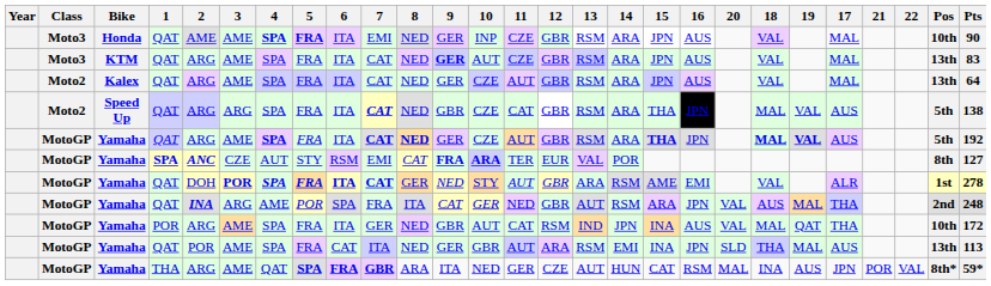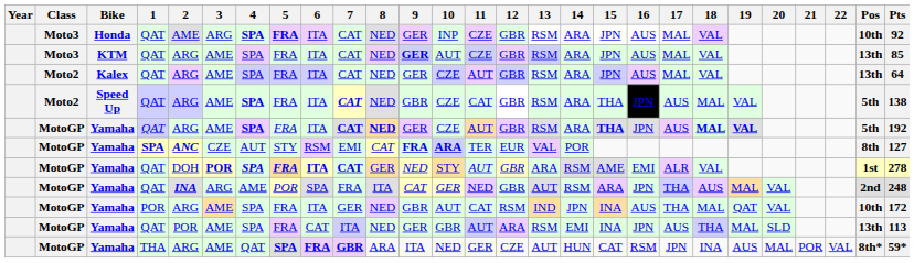 <table class="wikitable" style="text-align:center;">
 <tr>
 <th>Year</th>
 <th>Class</th>
 <th>Bike</th>
 <th>1</th>
 <th>2</th>
 <th>3</th>
 <th>4</th>
 <th>5</th>
 <th>6</th>
 <th>7</th>
 <th>8</th>
 <th>9</th>
 <th>10</th>
 <th>11</th>
 <th>12</th>
 <th>13</th>
 <th>14</th>
 <th>15</th>
 <th>16</th>
-<th>20</th>
+<th>17</th>
 <th>18</th>
 <th>19</th>
-<th>17</th>
+<th>20</th>
 <th>21</th>
 <th>22</th>
 <th>Pos</th>
 <th>Pts</th>
 </tr>
 <tr>
 <th></th>
 <th>Moto3</th>
 <th><a href='#'>Honda</a></th>
 <td style="background:#DFFFDF;"><a href='#'>QAT</a><br></td>
 <td style="background:#DFDFDF;"><a href='#'>AME</a><br></td>
-<td style="background:#DFFFDF;"><a href='#'>AME</a><br></td>
+<td style="background:#DFFFDF;"><a href='#'>ARG</a><br></td>
 <td style="background:#DFFFDF;"><strong><a href='#'>SPA</a></strong><br></td>
 <td style="background:#EFCFFF;"><strong><a href='#'>FRA</a></strong><br></td>
 <td style="background:#EFCFFF;"><a href='#'>ITA</a><br></td>
-<td style="background:#dfffdf;"><a href='#'>EMI</a><br></td>
+<td style="background:#DFFFDF;"><a href='#'>CAT</a><br></td>
 <td style="background:#DFDFDF;"><a href='#'>NED</a><br></td>
 <td style="background:#EFCFFF;"><a href='#'>GER</a><br></td>
 <td style="background:#DFFFDF;"><a href='#'>INP</a><br></td>
 <td style="background:#EFCFFF;"><a href='#'>CZE</a><br></td>
 <td style="background:#DFFFDF;"><a href='#'>GBR</a><br></td>
 <td style="background:#FFFFFF;"><a href='#'>RSM</a><br></td>
 <td><a href='#'>ARA</a></td>
 <td style="background:#FFFFFF;"><a href='#'>JPN</a><br></td>
 <td style="background:#FFFFFF;"><a href='#'>AUS</a><br></td>
-<td></td>
+<td><a href='#'>MAL</a></td>
 <td style="background:#EFCFFF;"><a href='#'>VAL</a><br></td>
 <td></td>
-<td><a href='#'>MAL</a></td>
+<td></td>
 <td></td>
 <td></td>
 <th>10th</th>
-<th>90</th>
+<th>92</th>
 </tr>
 <tr>
 <th></th>
 <th>Moto3</th>
 <th><a href='#'>KTM</a></th>
 <td style="background:#DFFFDF;"><a href='#'>QAT</a><br></td>
 <td style="background:#DFFFDF;"><a href='#'>ARG</a><br></td>
 <td style="background:#DFFFDF;"><a href='#'>AME</a><br></td>
 <td style="background:#EFCFFF;"><a href='#'>SPA</a><br></td>
 <td style="background:#DFFFDF;"><a href='#'>FRA</a><br></td>
 <td style="background:#DFFFDF;"><a href='#'>ITA</a><br></td>
 <td style="background:#DFFFDF;"><a href='#'>CAT</a><br></td>
 <td style="background:#EFCFFF;"><a href='#'>NED</a><br></td>
 <td style="background:#CFCFFF;"><strong><a href='#'>GER</a><br></strong></td>
 <td style="background:#DFFFDF;"><a href='#'>AUT</a><br></td>
 <td style="background:#CFCFFF;"><a href='#'>CZE</a><br></td>
 <td style="background:#EFCFFF;"><a href='#'>GBR</a><br></td>
 <td style="background:#CFCFFF;"><a href='#'>RSM</a><br></td>
 <td style="background:#DFFFDF;"><a href='#'>ARA</a><br></td>
 <td style="background:#DFFFDF;"><a href='#'>JPN</a><br></td>
 <td style="background:#DFFFDF;"><a href='#'>AUS</a><br></td>
-<td></td>
+<td style="background:#DFFFDF;"><a href='#'>MAL</a><br></td>
 <td style="background:#DFFFDF;"><a href='#'>VAL</a><br></td>
 <td></td>
-<td style="background:#DFFFDF;"><a href='#'>MAL</a><br></td>
+<td></td>
 <td></td>
 <td></td>
 <th>13th</th>
-<th>83</th>
+<th>85</th>
 </tr>
 <tr>
 <th></th>
 <th>Moto2</th>
 <th><a href='#'>Kalex</a></th>
 <td style="background:#dfffdf;"><a href='#'>QAT</a><br></td>
 <td style="background:#efcfff;"><a href='#'>ARG</a><br></td>
 <td style="background:#dfffdf;"><a href='#'>AME</a><br></td>
 <td style="background:#cfcfff;"><a href='#'>SPA</a><br></td>
 <td style="background:#cfcfff;"><a href='#'>FRA</a><br></td>
 <td style="background:#cfcfff;"><a href='#'>ITA</a><br></td>
 <td style="background:#dfffdf;"><a href='#'>CAT</a><br></td>
 <td style="background:#dfffdf;"><a href='#'>NED</a><br></td>
 <td style="background:#dfffdf;"><a href='#'>GER</a><br></td>
 <td style="background:#cfcfff;"><a href='#'>CZE</a><br></td>
 <td style="background:#efcfff;"><a href='#'>AUT</a><br></td>
 <td style="background:#cfcfff;"><a href='#'>GBR</a><br></td>
 <td style="background:#dfffdf;"><a href='#'>RSM</a><br></td>
 <td style="background:#dfffdf;"><a href='#'>ARA</a><br></td>
 <td style="background:#cfcfff;"><a href='#'>JPN</a><br></td>
 <td style="background:#efcfff;"><a href='#'>AUS</a><br></td>
-<td></td>
+<td style="background:#dfffdf;"><a href='#'>MAL</a><br></td>
 <td style="background:#dfffdf;"><a href='#'>VAL</a><br></td>
 <td></td>
-<td style="background:#dfffdf;"><a href='#'>MAL</a><br></td>
+<td></td>
 <td></td>
 <td></td>
 <th>13th</th>
 <th>64</th>
 </tr>
 <tr>
 <th></th>
 <th>Moto2</th>
 <th><a href='#'>Speed Up</a></th>
 <td style="background:#CFCFFF;"><a href='#'>QAT</a><br></td>
 <td style="background:#CFCFFF;"><a href='#'>ARG</a><br></td>
-<td style="background:#DFFFDF;"><a href='#'>ARG</a><br></td>
-<td style="background:#DFFFDF;"><a href='#'>SPA</a><br></td>
+<td style="background:#DFFFDF;"><a href='#'>AME</a><br></td>
+<td style="background:#DFFFDF;"><strong><a href='#'>SPA</a><br></strong></td>
 <td style="background:#DFFFDF;"><a href='#'>FRA</a><br></td>
 <td style="background:#DFFFDF;"><a href='#'>ITA</a><br></td>
 <td style="background:#FFFFBF;"><strong><em><a href='#'>CAT</a></em></strong><br></td>
 <td style="background:#DFDFDF;"><a href='#'>NED</a><br></td>
 <td style="background:#dfffdf;"><a href='#'>GBR</a><br></td>
 <td style="background:#DFFFDF;"><a href='#'>CZE</a><br></td>
 <td style="background:#dfffdf;"><a href='#'>CAT</a><br></td>
 <td style="background:#FFFFFF;"><a href='#'>GBR</a><br></td>
 <td style="background:#DFFFDF;"><a href='#'>RSM</a><br></td>
 <td style="background:#DFFFDF;"><a href='#'>ARA</a><br></td>
 <td style="background:#DFFFDF;"><a href='#'>THA</a><br></td>
 <td style="background:#000000; color:#FFFFFF;"><a href='#'><span>JPN</span></a><br></td>
-<td></td>
+<td style="background:#DFFFDF;"><a href='#'>AUS</a><br></td>
 <td style="background:#DFFFDF;"><a href='#'>MAL</a><br></td>
 <td style="background:#DFFFDF;"><a href='#'>VAL</a><br></td>
-<td style="background:#DFFFDF;"><a href='#'>AUS</a><br></td>
+<td></td>
 <td></td>
 <td></td>
 <th>5th</th>
 <th>138</th>
 </tr>
 <tr>
 <th></th>
 <th>MotoGP</th>
 <th><a href='#'>Yamaha</a></th>
 <td style="background:#cfcfff;"><em><a href='#'>QAT</a></em><br></td>
 <td style="background:#dfffdf;"><a href='#'>ARG</a><br></td>
 <td style="background:#dfffdf;"><a href='#'>AME</a><br></td>
 <td style="background:#efcfff;"><strong><a href='#'>SPA</a></strong><br></td>
 <td style="background:#dfffdf;"><em><a href='#'>FRA</a></em><br></td>
 <td style="background:#dfffdf;"><a href='#'>ITA</a><br></td>
 <td style="background:#dfdfdf;"><strong><a href='#'>CAT</a></strong><br></td>
 <td style="background:#ffdf9f;"><strong><a href='#'>NED</a></strong><br></td>
 <td style="background:#efcfff;"><a href='#'>GER</a><br></td>
 <td style="background:#dfffdf;"><a href='#'>CZE</a><br></td>
 <td style="background:#ffdf9f;"><a href='#'>AUT</a><br></td>
 <td style="background:#efcfff;"><a href='#'>GBR</a><br></td>
 <td style="background:#dfdfdf;"><a href='#'>RSM</a><br></td>
 <td style="background:#dfffdf;"><a href='#'>ARA</a><br></td>
 <td style="background:#dfdfdf;"><strong><a href='#'>THA</a></strong><br></td>
 <td style="background:#dfdfdf;"><a href='#'>JPN</a><br></td>
-<td></td>
+<td style="background:#efcfff;"><a href='#'>AUS</a><br></td>
 <td style="background:#dfffdf;"><strong><a href='#'>MAL</a></strong><br></td>
 <td style="background:#dfdfdf;"><strong><a href='#'>VAL</a></strong><br></td>
-<td style="background:#efcfff;"><a href='#'>AUS</a><br></td>
+<td></td>
 <td></td>
 <td></td>
 <th>5th</th>
 <th>192</th>
 </tr>
 <tr>
 <th></th>
 <th>MotoGP</th>
 <th><a href='#'>Yamaha</a></th>
 <td style="background:#ffffbf;"><strong><a href='#'>SPA</a></strong><br></td>
 <td style="background:#ffffbf;"><strong><em><a href='#'>ANC</a></em></strong><br></td>
 <td style="background:#dfffdf;"><a href='#'>CZE</a><br></td>
 <td style="background:#dfffdf;"><a href='#'>AUT</a><br></td>
 <td style="background:#dfffdf;"><a href='#'>STY</a><br></td>
 <td style="background:#efcfff;"><a href='#'>RSM</a><br></td>
 <td style="background:#dfffdf;"><a href='#'>EMI</a><br></td>
 <td style="background:#ffffbf;"><em><a href='#'>CAT</a></em><br></td>
 <td style="background:#dfffdf;"><strong><a href='#'>FRA</a></strong><br></td>
 <td style="background:#cfcfff;"><strong><a href='#'>ARA</a></strong><br></td>
 <td style="background:#dfffdf;"><a href='#'>TER</a><br></td>
 <td style="background:#dfffdf;"><a href='#'>EUR</a><br></td>
 <td style="background:#efcfff;"><a href='#'>VAL</a><br></td>
 <td style="background:#dfffdf;"><a href='#'>POR</a><br></td>
 <td></td>
 <td></td>
 <td></td>
 <td></td>
 <td></td>
 <td></td>
 <td></td>
 <td></td>
 <th>8th</th>
 <th>127</th>
 </tr>
 <tr>
 <th></th>
 <th>MotoGP</th>
 <th><a href='#'>Yamaha</a></th>
 <td style="background:#dfffdf;"><a href='#'>QAT</a><br></td>
 <td style="background:#ffffbf;"><a href='#'>DOH</a><br></td>
 <td style="background:#ffffbf;"><strong><a href='#'>POR</a></strong><br></td>
 <td style="background:#dfffdf;"><strong><em><a href='#'>SPA</a></em></strong><br></td>
 <td style="background:#ffdf9f;"><strong><em><a href='#'>FRA</a></em></strong><br></td>
 <td style="background:#ffffbf;"><strong><a href='#'>ITA</a></strong><br></td>
 <td style="background:#dfffdf;"><strong><a href='#'>CAT</a></strong><br></td>
 <td style="background:#ffdf9f;"><a href='#'>GER</a><br></td>
 <td style="background:#ffffbf;"><em><a href='#'>NED</a></em><br></td>
 <td style="background:#ffdf9f;"><a href='#'>STY</a><br></td>
 <td style="background:#dfffdf;"><em><a href='#'>AUT</a></em><br></td>
 <td style="background:#ffffbf;"><em><a href='#'>GBR</a></em><br></td>
 <td style="background:#dfffdf;"><a href='#'>ARA</a><br></td>
 <td style="background:#dfdfdf;"><a href='#'>RSM</a><br></td>
 <td style="background:#dfdfdf;"><a href='#'>AME</a><br></td>
 <td style="background:#dfffdf;"><a href='#'>EMI</a><br></td>
-<td></td>
+<td style="background:#efcfff;"><a href='#'>ALR</a><br></td>
 <td style="background:#dfffdf;"><a href='#'>VAL</a><br></td>
 <td></td>
-<td style="background:#efcfff;"><a href='#'>ALR</a><br></td>
+<td></td>
 <td></td>
 <td></td>
 <th style="background:#ffffbf;">1st</th>
 <th style="background:#ffffbf;">278</th>
 </tr>
 <tr>
 <th></th>
 <th>MotoGP</th>
 <th><a href='#'>Yamaha</a></th>
 <td style="background:#dfffdf;"><a href='#'>QAT</a><br></td>
 <td style="background:#dfdfdf;"><strong><em><a href='#'>INA</a></em></strong><br></td>
 <td style="background:#dfffdf;"><a href='#'>ARG</a><br></td>
 <td style="background:#dfffdf;"><a href='#'>AME</a><br></td>
 <td style="background:#ffffbf;"><em><a href='#'>POR</a></em><br></td>
 <td style="background:#dfdfdf;"><a href='#'>SPA</a><br></td>
 <td style="background:#dfffdf;"><a href='#'>FRA</a><br></td>
 <td style="background:#dfdfdf;"><a href='#'>ITA</a><br></td>
 <td style="background:#ffffbf;"><em><a href='#'>CAT</a></em><br></td>
 <td style="background:#ffffbf;"><em><a href='#'>GER</a></em><br></td>
 <td style="background:#efcfff;"><a href='#'>NED</a><br></td>
 <td style="background:#dfffdf;"><a href='#'>GBR</a><br></td>
 <td style="background:#dfdfdf;"><a href='#'>AUT</a><br></td>
 <td style="background:#dfffdf;"><a href='#'>RSM</a><br></td>
 <td style="background:#efcfff;"><a href='#'>ARA</a><br></td>
 <td style="background:#dfffdf;"><a href='#'>JPN</a><br></td>
-<td style="background:#dfffdf;"><a href='#'>VAL</a><br></td>
+<td style="background:#cfcfff;"><a href='#'>THA</a><br></td>
 <td style="background:#efcfff;"><a href='#'>AUS</a><br></td>
 <td style="background:#ffdf9f;"><a href='#'>MAL</a><br></td>
-<td style="background:#cfcfff;"><a href='#'>THA</a><br></td>
+<td style="background:#dfffdf;"><a href='#'>VAL</a><br></td>
 <td></td>
 <td></td>
 <th style="background:#dfdfdf;">2nd</th>
 <th style="background:#dfdfdf;">248</th>
 </tr>
 <tr>
 <th></th>
 <th>MotoGP</th>
 <th><a href='#'>Yamaha</a></th>
 <td style="background:#dfffdf;"><a href='#'>POR</a><br></td>
 <td style="background:#dfffdf;"><a href='#'>ARG</a><br></td>
 <td style="background:#ffdf9f;"><a href='#'>AME</a><br></td>
 <td style="background:#dfffdf;"><a href='#'>SPA</a><br></td>
 <td style="background:#dfffdf;"><a href='#'>FRA</a><br></td>
 <td style="background:#dfffdf;"><a href='#'>ITA</a><br></td>
 <td style="background:#dfffdf;"><a href='#'>GER</a><br></td>
 <td style="background:#efcfff;"><a href='#'>NED</a><br></td>
 <td style="background:#dfffdf;"><a href='#'>GBR</a><br></td>
 <td style="background:#dfffdf;"><a href='#'>AUT</a><br></td>
 <td style="background:#dfffdf;"><a href='#'>CAT</a><br></td>
 <td style="background:#dfffdf;"><a href='#'>RSM</a><br></td>
 <td style="background:#ffdf9f;"><a href='#'>IND</a><br></td>
 <td style="background:#dfffdf;"><a href='#'>JPN</a><br></td>
 <td style="background:#ffdf9f;"><a href='#'>INA</a><br></td>
 <td style="background:#dfffdf;"><a href='#'>AUS</a><br></td>
-<td style="background:#dfffdf;"><a href='#'>VAL</a><br></td>
+<td style="background:#dfffdf;"><a href='#'>THA</a><br></td>
 <td style="background:#dfffdf;"><a href='#'>MAL</a><br></td>
 <td style="background:#dfffdf;"><a href='#'>QAT</a><br></td>
-<td style="background:#dfffdf;"><a href='#'>THA</a><br></td>
+<td style="background:#dfffdf;"><a href='#'>VAL</a><br></td>
 <td></td>
 <td></td>
 <th>10th</th>
 <th>172</th>
 </tr>
 <tr>
 <th></th>
 <th>MotoGP</th>
 <th><a href='#'>Yamaha</a></th>
 <td style="background:#DFFFDF;"><a href='#'>QAT</a><br></td>
 <td style="background:#DFFFDF;"><a href='#'>POR</a><br></td>
 <td style="background:#DFFFDF;"><a href='#'>AME</a><br></td>
 <td style="background:#DFFFDF;"><a href='#'>SPA</a><br></td>
 <td style="background:#EFCFFF;"><a href='#'>FRA</a><br></td>
 <td style="background:#DFFFDF;"><a href='#'>CAT</a><br></td>
 <td style="background:#CFCFFF;"><a href='#'>ITA</a><br></td>
 <td style="background:#DFFFDF;"><a href='#'>NED</a><br></td>
 <td style="background:#DFFFDF;"><a href='#'>GER</a><br></td>
 <td style="background:#DFFFDF;"><a href='#'>GBR</a><br></td>
 <td style="background:#CFCFFF;"><a href='#'>AUT</a><br></td>
 <td style="background:#EFCFFF;"><a href='#'>ARA</a><br></td>
 <td style="background:#DFFFDF;"><a href='#'>RSM</a><br></td>
 <td style="background:#DFFFDF;"><a href='#'>EMI</a><br></td>
 <td style="background:#DFFFDF;"><a href='#'>INA</a><br></td>
 <td style="background:#DFFFDF;"><a href='#'>JPN</a><br></td>
-<td style="background:#DFFFDF;"><a href='#'>SLD</a><br></td>
+<td style="background:#DFFFDF;"><a href='#'>AUS</a><br></td>
 <td style="background:#CFCFFF;"><a href='#'>THA</a><br></td>
 <td style="background:#DFFFDF;"><a href='#'>MAL</a><br></td>
-<td style="background:#DFFFDF;"><a href='#'>AUS</a><br></td>
+<td style="background:#DFFFDF;"><a href='#'>SLD</a><br></td>
 <td></td>
 <td></td>
 <th>13th</th>
 <th>113</th>
 </tr>
 <tr>
 <th></th>
 <th>MotoGP</th>
 <th><a href='#'>Yamaha</a></th>
 <td style="background:#DFFFDF;"><a href='#'>THA</a><br></td>
 <td style="background:#DFFFDF;"><a href='#'>ARG</a><br></td>
 <td style="background:#DFFFDF;"><a href='#'>AME</a><br></td>
 <td style="background:#DFFFDF;"><a href='#'>QAT</a><br></td>
 <td style="background:#DFDFDF;"><strong><a href='#'>SPA</a></strong><br></td>
 <td style="background:#efcfff;"><strong><a href='#'>FRA</a></strong><br></td>
 <td style="background:#efcfff;"><strong><a href='#'>GBR</a></strong><br></td>
 <td style="background:#;"><a href='#'>ARA</a><br></td>
 <td style="background:#;"><a href='#'>ITA</a><br></td>
 <td style="background:#;"><a href='#'>NED</a><br></td>
 <td style="background:#;"><a href='#'>GER</a><br></td>
 <td style="background:#;"><a href='#'>CZE</a><br></td>
 <td style="background:#;"><a href='#'>AUT</a><br></td>
 <td style="background:#;"><a href='#'>HUN</a><br></td>
 <td style="background:#;"><a href='#'>CAT</a><br></td>
 <td style="background:#;"><a href='#'>RSM</a><br></td>
-<td style="background:#;"><a href='#'>MAL</a><br></td>
+<td style="background:#;"><a href='#'>JPN</a><br></td>
 <td style="background:#;"><a href='#'>INA</a><br></td>
 <td style="background:#;"><a href='#'>AUS</a><br></td>
-<td style="background:#;"><a href='#'>JPN</a><br></td>
+<td style="background:#;"><a href='#'>MAL</a><br></td>
 <td style="background:#;"><a href='#'>POR</a><br></td>
 <td style="background:#;"><a href='#'>VAL</a><br></td>
 <th>8th*</th>
 <th>59*</th>
 </tr>
 </table>
